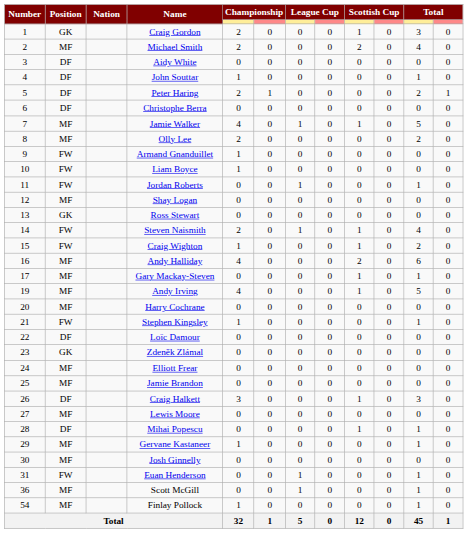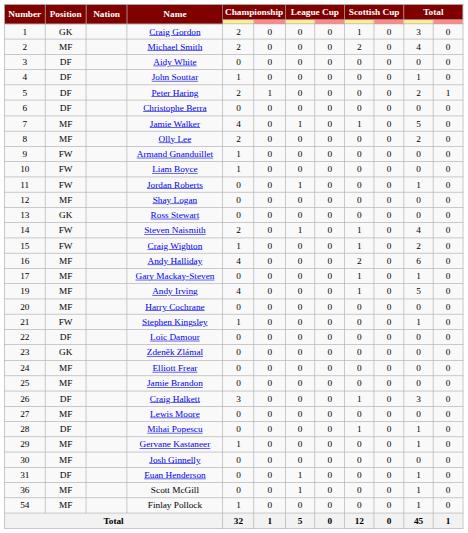 <table class="wikitable" style="font-size: 95%; text-align: center;">
 <tr>
 <th style="background:maroon; color:white;" scope="col" rowspan="2" width=60 align="center">Number</th>
 <th style="background:maroon; color:white;" scope="col" rowspan="2" width=60 align="center">Position</th>
 <th style="background:maroon; color:white;" scope="col" rowspan="2" width=60 align="center">Nation</th>
 <th style="background:maroon; color:white;" scope="col" rowspan="2" width=150 align="center">Name</th>
 <th style="background:maroon; color:white;" scope="col" colspan="2" width=90 align="center">Championship</th>
 <th style="background:maroon; color:white;" scope="col" colspan="2" width=90 align="center">League Cup</th>
 <th style="background:maroon; color:white;" scope="col" colspan="2" width=90 align="center">Scottish Cup</th>
 <th style="background:maroon; color:white;" scope="col" colspan="2" width=90 align="center">Total</th>
 </tr>
 <tr>
 <th width=30 style="background: #FFEE99"></th>
 <th width=30 style="background: #FF8888"></th>
 <th width=30 style="background: #FFEE99"></th>
 <th width=30 style="background: #FF8888"></th>
 <th width=30 style="background: #FFEE99"></th>
 <th width=30 style="background: #FF8888"></th>
 <th width=30 style="background: #FFEE99"></th>
 <th width=30 style="background: #FF8888"></th>
 </tr>
 <tr>
 <td>1</td>
 <td>GK</td>
 <td></td>
 <td><a href='#'>Craig Gordon</a></td>
 <td>2</td>
 <td>0</td>
 <td>0</td>
 <td>0</td>
 <td>1</td>
 <td>0</td>
 <td>3</td>
 <td>0</td>
 </tr>
 <tr>
 <td>2</td>
 <td>MF</td>
 <td></td>
 <td><a href='#'>Michael Smith</a></td>
 <td>2</td>
 <td>0</td>
 <td>0</td>
 <td>0</td>
 <td>2</td>
 <td>0</td>
 <td>4</td>
 <td>0</td>
 </tr>
 <tr>
 <td>3</td>
 <td>DF</td>
 <td></td>
 <td><a href='#'>Aidy White</a></td>
 <td>0</td>
 <td>0</td>
 <td>0</td>
 <td>0</td>
 <td>0</td>
 <td>0</td>
 <td>0</td>
 <td>0</td>
 </tr>
 <tr>
 <td>4</td>
 <td>DF</td>
 <td></td>
 <td><a href='#'>John Souttar</a></td>
 <td>1</td>
 <td>0</td>
 <td>0</td>
 <td>0</td>
 <td>0</td>
 <td>0</td>
 <td>1</td>
 <td>0</td>
 </tr>
 <tr>
 <td>5</td>
 <td>DF</td>
 <td></td>
 <td><a href='#'>Peter Haring</a></td>
 <td>2</td>
 <td>1</td>
 <td>0</td>
 <td>0</td>
 <td>0</td>
 <td>0</td>
 <td>2</td>
 <td>1</td>
 </tr>
 <tr>
 <td>6</td>
 <td>DF</td>
 <td></td>
 <td><a href='#'>Christophe Berra</a></td>
 <td>0</td>
 <td>0</td>
 <td>0</td>
 <td>0</td>
 <td>0</td>
 <td>0</td>
 <td>0</td>
 <td>0</td>
 </tr>
 <tr>
 <td>7</td>
 <td>MF</td>
 <td></td>
 <td><a href='#'>Jamie Walker</a></td>
 <td>4</td>
 <td>0</td>
 <td>1</td>
 <td>0</td>
 <td>1</td>
 <td>0</td>
 <td>5</td>
 <td>0</td>
 </tr>
 <tr>
 <td>8</td>
 <td>MF</td>
 <td></td>
 <td><a href='#'>Olly Lee</a></td>
 <td>2</td>
 <td>0</td>
 <td>0</td>
 <td>0</td>
 <td>0</td>
 <td>0</td>
 <td>2</td>
 <td>0</td>
 </tr>
 <tr>
 <td>9</td>
 <td>FW</td>
 <td></td>
 <td><a href='#'>Armand Gnanduillet</a></td>
 <td>1</td>
 <td>0</td>
 <td>0</td>
 <td>0</td>
 <td>0</td>
 <td>0</td>
 <td>0</td>
 <td>0</td>
 </tr>
 <tr>
 <td>10</td>
 <td>FW</td>
 <td></td>
 <td><a href='#'>Liam Boyce</a></td>
 <td>1</td>
 <td>0</td>
 <td>0</td>
 <td>0</td>
 <td>0</td>
 <td>0</td>
 <td>0</td>
 <td>0</td>
 </tr>
 <tr>
 <td>11</td>
 <td>FW</td>
 <td></td>
 <td><a href='#'>Jordan Roberts</a></td>
 <td>0</td>
 <td>0</td>
 <td>1</td>
 <td>0</td>
 <td>0</td>
 <td>0</td>
 <td>1</td>
 <td>0</td>
 </tr>
 <tr>
 <td>12</td>
 <td>MF</td>
 <td></td>
 <td><a href='#'>Shay Logan</a></td>
 <td>0</td>
 <td>0</td>
 <td>0</td>
 <td>0</td>
 <td>0</td>
 <td>0</td>
 <td>0</td>
 <td>0</td>
 </tr>
 <tr>
 <td>13</td>
 <td>GK</td>
 <td></td>
 <td><a href='#'>Ross Stewart</a></td>
 <td>0</td>
 <td>0</td>
 <td>0</td>
 <td>0</td>
 <td>0</td>
 <td>0</td>
 <td>0</td>
 <td>0</td>
 </tr>
 <tr>
 <td>14</td>
 <td>FW</td>
 <td></td>
 <td><a href='#'>Steven Naismith</a></td>
 <td>2</td>
 <td>0</td>
 <td>1</td>
 <td>0</td>
 <td>1</td>
 <td>0</td>
 <td>4</td>
 <td>0</td>
 </tr>
 <tr>
 <td>15</td>
 <td>FW</td>
 <td></td>
 <td><a href='#'>Craig Wighton</a></td>
 <td>1</td>
 <td>0</td>
 <td>0</td>
 <td>0</td>
 <td>1</td>
 <td>0</td>
 <td>2</td>
 <td>0</td>
 </tr>
 <tr>
 <td>16</td>
 <td>MF</td>
 <td></td>
 <td><a href='#'>Andy Halliday</a></td>
 <td>4</td>
 <td>0</td>
 <td>0</td>
 <td>0</td>
 <td>2</td>
 <td>0</td>
 <td>6</td>
 <td>0</td>
 </tr>
 <tr>
 <td>17</td>
 <td>MF</td>
 <td></td>
 <td><a href='#'>Gary Mackay-Steven</a></td>
 <td>0</td>
 <td>0</td>
 <td>0</td>
 <td>0</td>
 <td>1</td>
 <td>0</td>
 <td>1</td>
 <td>0</td>
 </tr>
 <tr>
 <td>19</td>
 <td>MF</td>
 <td></td>
 <td><a href='#'>Andy Irving</a></td>
 <td>4</td>
 <td>0</td>
 <td>0</td>
 <td>0</td>
 <td>1</td>
 <td>0</td>
 <td>5</td>
 <td>0</td>
 </tr>
 <tr>
 <td>20</td>
 <td>MF</td>
 <td></td>
 <td><a href='#'>Harry Cochrane</a></td>
 <td>0</td>
 <td>0</td>
 <td>0</td>
 <td>0</td>
 <td>0</td>
 <td>0</td>
 <td>0</td>
 <td>0</td>
 </tr>
 <tr>
 <td>21</td>
 <td>FW</td>
 <td></td>
 <td><a href='#'>Stephen Kingsley</a></td>
 <td>1</td>
 <td>0</td>
 <td>0</td>
 <td>0</td>
 <td>0</td>
 <td>0</td>
 <td>1</td>
 <td>0</td>
 </tr>
 <tr>
 <td>22</td>
 <td>DF</td>
 <td></td>
 <td><a href='#'>Loïc Damour</a></td>
 <td>0</td>
 <td>0</td>
 <td>0</td>
 <td>0</td>
 <td>0</td>
 <td>0</td>
 <td>0</td>
 <td>0</td>
 </tr>
 <tr>
 <td>23</td>
 <td>GK</td>
 <td></td>
 <td><a href='#'>Zdeněk Zlámal</a></td>
 <td>0</td>
 <td>0</td>
 <td>0</td>
 <td>0</td>
 <td>0</td>
 <td>0</td>
 <td>0</td>
 <td>0</td>
 </tr>
 <tr>
 <td>24</td>
 <td>MF</td>
 <td></td>
 <td><a href='#'>Elliott Frear</a></td>
 <td>0</td>
 <td>0</td>
 <td>0</td>
 <td>0</td>
 <td>0</td>
 <td>0</td>
 <td>0</td>
 <td>0</td>
 </tr>
 <tr>
 <td>25</td>
 <td>MF</td>
 <td></td>
 <td><a href='#'>Jamie Brandon</a></td>
 <td>0</td>
 <td>0</td>
 <td>0</td>
 <td>0</td>
 <td>0</td>
 <td>0</td>
 <td>0</td>
 <td>0</td>
 </tr>
 <tr>
 <td>26</td>
 <td>DF</td>
 <td></td>
 <td><a href='#'>Craig Halkett</a></td>
 <td>3</td>
 <td>0</td>
 <td>0</td>
 <td>0</td>
 <td>1</td>
 <td>0</td>
 <td>3</td>
 <td>0</td>
 </tr>
 <tr>
 <td>27</td>
 <td>MF</td>
 <td></td>
 <td><a href='#'>Lewis Moore</a></td>
 <td>0</td>
 <td>0</td>
 <td>0</td>
 <td>0</td>
 <td>0</td>
 <td>0</td>
 <td>0</td>
 <td>0</td>
 </tr>
 <tr>
 <td>28</td>
 <td>DF</td>
 <td></td>
 <td><a href='#'>Mihai Popescu</a></td>
 <td>0</td>
 <td>0</td>
 <td>0</td>
 <td>0</td>
 <td>1</td>
 <td>0</td>
 <td>1</td>
 <td>0</td>
 </tr>
 <tr>
 <td>29</td>
 <td>MF</td>
 <td></td>
 <td><a href='#'>Gervane Kastaneer</a></td>
 <td>1</td>
 <td>0</td>
 <td>0</td>
 <td>0</td>
 <td>0</td>
 <td>0</td>
 <td>1</td>
 <td>0</td>
 </tr>
 <tr>
 <td>30</td>
 <td>MF</td>
 <td></td>
 <td><a href='#'>Josh Ginnelly</a></td>
 <td>0</td>
 <td>0</td>
 <td>0</td>
 <td>0</td>
 <td>0</td>
 <td>0</td>
 <td>0</td>
 <td>0</td>
 </tr>
 <tr>
 <td>31</td>
-<td>FW</td>
+<td>DF</td>
 <td></td>
 <td><a href='#'>Euan Henderson</a></td>
 <td>0</td>
 <td>0</td>
 <td>1</td>
 <td>0</td>
 <td>0</td>
 <td>0</td>
 <td>1</td>
 <td>0</td>
 </tr>
 <tr>
 <td>36</td>
 <td>MF</td>
 <td></td>
 <td>Scott McGill</td>
 <td>0</td>
 <td>0</td>
 <td>1</td>
 <td>0</td>
 <td>0</td>
 <td>0</td>
 <td>1</td>
 <td>0</td>
 </tr>
 <tr>
 <td>54</td>
 <td>MF</td>
 <td></td>
 <td>Finlay Pollock</td>
 <td>1</td>
 <td>0</td>
 <td>0</td>
 <td>0</td>
 <td>0</td>
 <td>0</td>
 <td>1</td>
 <td>0</td>
 </tr>
 <tr>
 <th colspan=4>Total</th>
 <th>32</th>
 <th>1</th>
 <th>5</th>
 <th>0</th>
 <th>12</th>
 <th>0</th>
 <th>45</th>
 <th>1</th>
 </tr>
 </table>
